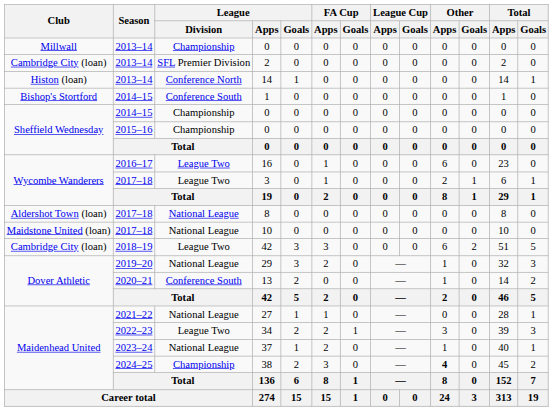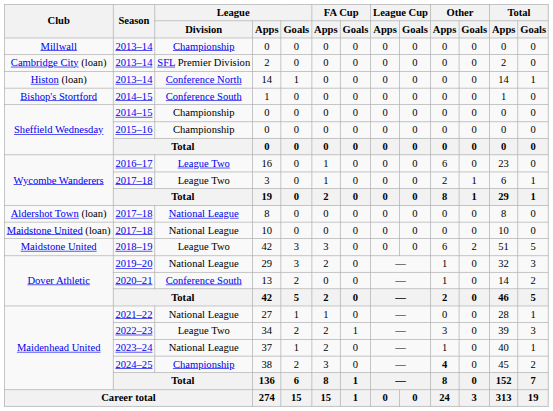 <table class="wikitable" style="text-align: center;">
 <tr>
 <th rowspan="2">Club</th>
 <th rowspan="2">Season</th>
 <th colspan="3">League</th>
 <th colspan="2">FA Cup</th>
 <th colspan="2">League Cup</th>
 <th colspan="2">Other</th>
 <th colspan="2">Total</th>
 </tr>
 <tr>
 <th>Division</th>
 <th>Apps</th>
 <th>Goals</th>
 <th>Apps</th>
 <th>Goals</th>
 <th>Apps</th>
 <th>Goals</th>
 <th>Apps</th>
 <th>Goals</th>
 <th>Apps</th>
 <th>Goals</th>
 </tr>
 <tr>
 <td rowspan="1"><a href='#'>Millwall</a></td>
 <td><a href='#'>2013–14</a></td>
 <td><a href='#'>Championship</a></td>
 <td>0</td>
 <td>0</td>
 <td>0</td>
 <td>0</td>
 <td>0</td>
 <td>0</td>
 <td>0</td>
 <td>0</td>
 <td>0</td>
 <td>0</td>
 </tr>
 <tr>
 <td rowspan="1"><a href='#'>Cambridge City</a> (loan)</td>
 <td><a href='#'>2013–14</a></td>
 <td><a href='#'>SFL</a> Premier Division</td>
 <td>2</td>
 <td>0</td>
 <td>0</td>
 <td>0</td>
 <td>0</td>
 <td>0</td>
 <td>0</td>
 <td>0</td>
 <td>2</td>
 <td>0</td>
 </tr>
 <tr>
 <td rowspan="1"><a href='#'>Histon</a> (loan)</td>
 <td><a href='#'>2013–14</a></td>
 <td><a href='#'>Conference North</a></td>
 <td>14</td>
 <td>1</td>
 <td>0</td>
 <td>0</td>
 <td>0</td>
 <td>0</td>
 <td>0</td>
 <td>0</td>
 <td>14</td>
 <td>1</td>
 </tr>
 <tr>
 <td rowspan="1"><a href='#'>Bishop's Stortford</a></td>
 <td><a href='#'>2014–15</a></td>
 <td><a href='#'>Conference South</a></td>
 <td>1</td>
 <td>0</td>
 <td>0</td>
 <td>0</td>
 <td>0</td>
 <td>0</td>
 <td>0</td>
 <td>0</td>
 <td>1</td>
 <td>0</td>
 </tr>
 <tr>
 <td rowspan="3"><a href='#'>Sheffield Wednesday</a></td>
 <td><a href='#'>2014–15</a></td>
 <td>Championship</td>
 <td>0</td>
 <td>0</td>
 <td>0</td>
 <td>0</td>
 <td>0</td>
 <td>0</td>
 <td>0</td>
 <td>0</td>
 <td>0</td>
 <td>0</td>
 </tr>
 <tr>
 <td><a href='#'>2015–16</a></td>
 <td>Championship</td>
 <td>0</td>
 <td>0</td>
 <td>0</td>
 <td>0</td>
 <td>0</td>
 <td>0</td>
 <td>0</td>
 <td>0</td>
 <td>0</td>
 <td>0</td>
 </tr>
 <tr>
 <th colspan="2">Total</th>
 <th>0</th>
 <th>0</th>
 <th>0</th>
 <th>0</th>
 <th>0</th>
 <th>0</th>
 <th>0</th>
 <th>0</th>
 <th>0</th>
 <th>0</th>
 </tr>
 <tr>
 <td rowspan="3"><a href='#'>Wycombe Wanderers</a></td>
 <td><a href='#'>2016–17</a></td>
 <td><a href='#'>League Two</a></td>
 <td>16</td>
 <td>0</td>
 <td>1</td>
 <td>0</td>
 <td>0</td>
 <td>0</td>
 <td>6</td>
 <td>0</td>
 <td>23</td>
 <td>0</td>
 </tr>
 <tr>
 <td><a href='#'>2017–18</a></td>
 <td>League Two</td>
 <td>3</td>
 <td>0</td>
 <td>1</td>
 <td>0</td>
 <td>0</td>
 <td>0</td>
 <td>2</td>
 <td>1</td>
 <td>6</td>
 <td>1</td>
 </tr>
 <tr>
 <th colspan="2">Total</th>
 <th>19</th>
 <th>0</th>
 <th>2</th>
 <th>0</th>
 <th>0</th>
 <th>0</th>
 <th>8</th>
 <th>1</th>
 <th>29</th>
 <th>1</th>
 </tr>
 <tr>
 <td rowspan="1"><a href='#'>Aldershot Town</a> (loan)</td>
 <td><a href='#'>2017–18</a></td>
 <td><a href='#'>National League</a></td>
 <td>8</td>
 <td>0</td>
 <td>0</td>
 <td>0</td>
 <td>0</td>
 <td>0</td>
 <td>0</td>
 <td>0</td>
 <td>8</td>
 <td>0</td>
 </tr>
 <tr>
 <td rowspan="1"><a href='#'>Maidstone United</a> (loan)</td>
 <td><a href='#'>2017–18</a></td>
 <td>National League</td>
 <td>10</td>
 <td>0</td>
 <td>0</td>
 <td>0</td>
 <td>0</td>
 <td>0</td>
 <td>0</td>
 <td>0</td>
 <td>10</td>
 <td>0</td>
 </tr>
 <tr>
-<td rowspan="1"><a href='#'>Cambridge City</a> (loan)</td>
+<td rowspan="1"><a href='#'>Maidstone United</a></td>
 <td><a href='#'>2018–19</a></td>
 <td>League Two</td>
 <td>42</td>
 <td>3</td>
 <td>3</td>
 <td>0</td>
 <td>0</td>
 <td>0</td>
 <td>6</td>
 <td>2</td>
 <td>51</td>
 <td>5</td>
 </tr>
 <tr>
 <td rowspan="3"><a href='#'>Dover Athletic</a></td>
 <td><a href='#'>2019–20</a></td>
 <td>National League</td>
 <td>29</td>
 <td>3</td>
 <td>2</td>
 <td>0</td>
 <td colspan="2">—</td>
 <td>1</td>
 <td>0</td>
 <td>32</td>
 <td>3</td>
 </tr>
 <tr>
 <td><a href='#'>2020–21</a></td>
 <td><a href='#'>Conference South</a></td>
 <td>13</td>
 <td>2</td>
 <td>0</td>
 <td>0</td>
 <td colspan="2">—</td>
 <td>1</td>
 <td>0</td>
 <td>14</td>
 <td>2</td>
 </tr>
 <tr>
 <th colspan="2">Total</th>
 <th>42</th>
 <th>5</th>
 <th>2</th>
 <th>0</th>
 <th colspan="2">—</th>
 <th>2</th>
 <th>0</th>
 <th>46</th>
 <th>5</th>
 </tr>
 <tr>
 <td rowspan="5"><a href='#'>Maidenhead United</a></td>
 <td><a href='#'>2021–22</a></td>
 <td>National League</td>
 <td>27</td>
 <td>1</td>
 <td>1</td>
 <td>0</td>
 <td colspan="2">—</td>
 <td>0</td>
 <td>0</td>
 <td>28</td>
 <td>1</td>
 </tr>
 <tr>
 <td><a href='#'>2022–23</a></td>
 <td>League Two</td>
 <td>34</td>
 <td>2</td>
 <td>2</td>
 <td>1</td>
 <td colspan="2">—</td>
 <td>3</td>
 <td>0</td>
 <td>39</td>
 <td>3</td>
 </tr>
 <tr>
 <td><a href='#'>2023–24</a></td>
 <td>National League</td>
 <td>37</td>
 <td>1</td>
 <td>2</td>
 <td>0</td>
 <td colspan="2">—</td>
 <td>1</td>
 <td>0</td>
 <td>40</td>
 <td>1</td>
 </tr>
 <tr>
 <td><a href='#'>2024–25</a></td>
 <td><a href='#'>Championship</a></td>
 <td>38</td>
 <td>2</td>
 <td>3</td>
 <td>0</td>
 <td colspan="2">—</td>
 <td><strong>4</strong></td>
 <td>0</td>
 <td>45</td>
 <td>2</td>
 </tr>
 <tr>
 <th colspan="2">Total</th>
 <th>136</th>
 <th>6</th>
 <th>8</th>
 <th>1</th>
 <th colspan="2">—</th>
 <th>8</th>
 <th>0</th>
 <th>152</th>
 <th>7</th>
 </tr>
 <tr>
 <th colspan="3">Career total</th>
 <th>274</th>
 <th>15</th>
 <th>15</th>
 <th>1</th>
 <th>0</th>
 <th>0</th>
 <th>24</th>
 <th>3</th>
 <th>313</th>
 <th>19</th>
 </tr>
 </table>
